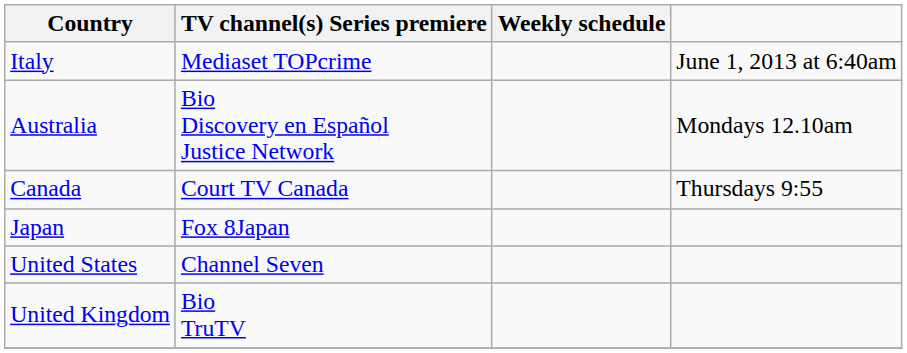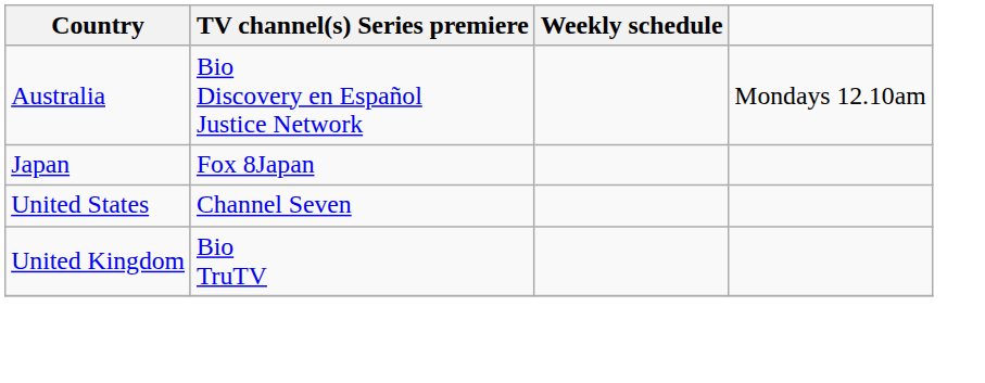 <table class="wikitable">
 <tr>
 <th>Country</th>
 <th>TV channel(s) Series premiere</th>
 <th>Weekly schedule</th>
 </tr>
 <tr>
-<td> <a href='#'>Italy</a></td>
-<td><a href='#'>Mediaset TOPcrime</a></td>
-<td></td>
-<td>June 1, 2013 at 6:40am</td>
-</tr>
-<tr>
 <td> <a href='#'>Australia</a></td>
 <td><a href='#'>Bio</a><br><a href='#'>Discovery en Español</a><br> <a href='#'>Justice Network</a></td>
 <td></td>
 <td>Mondays 12.10am</td>
-</tr>
-<tr>
-<td> <a href='#'>Canada</a></td>
-<td><a href='#'>Court TV Canada</a></td>
-<td></td>
-<td>Thursdays 9:55</td>
 </tr>
 <tr>
 <td> <a href='#'>Japan</a></td>
 <td><a href='#'>Fox 8Japan</a></td>
 <td></td>
 <td></td>
 </tr>
 <tr>
 <td> <a href='#'>United States</a></td>
 <td><a href='#'>Channel Seven</a></td>
 <td></td>
 <td></td>
 </tr>
 <tr>
 <td> <a href='#'>United Kingdom</a></td>
 <td><a href='#'>Bio</a><br> <a href='#'>TruTV</a></td>
 <td></td>
 <td></td>
 </tr>
 <tr>
 </tr>
 </table>
